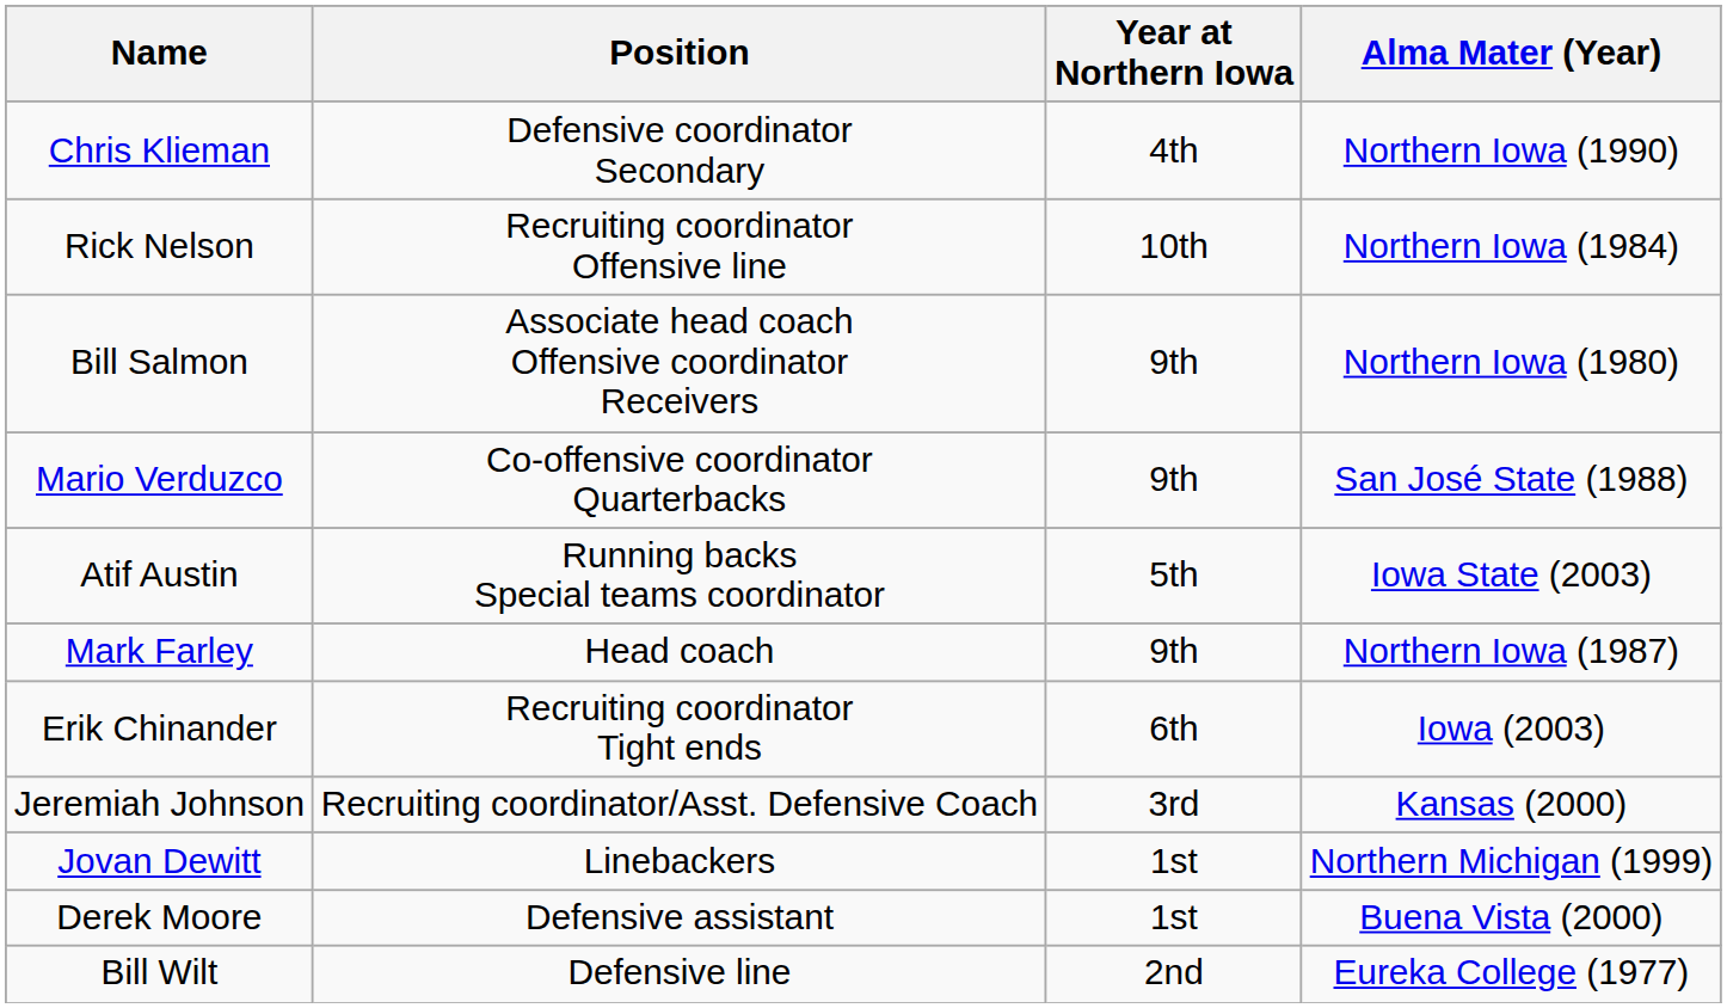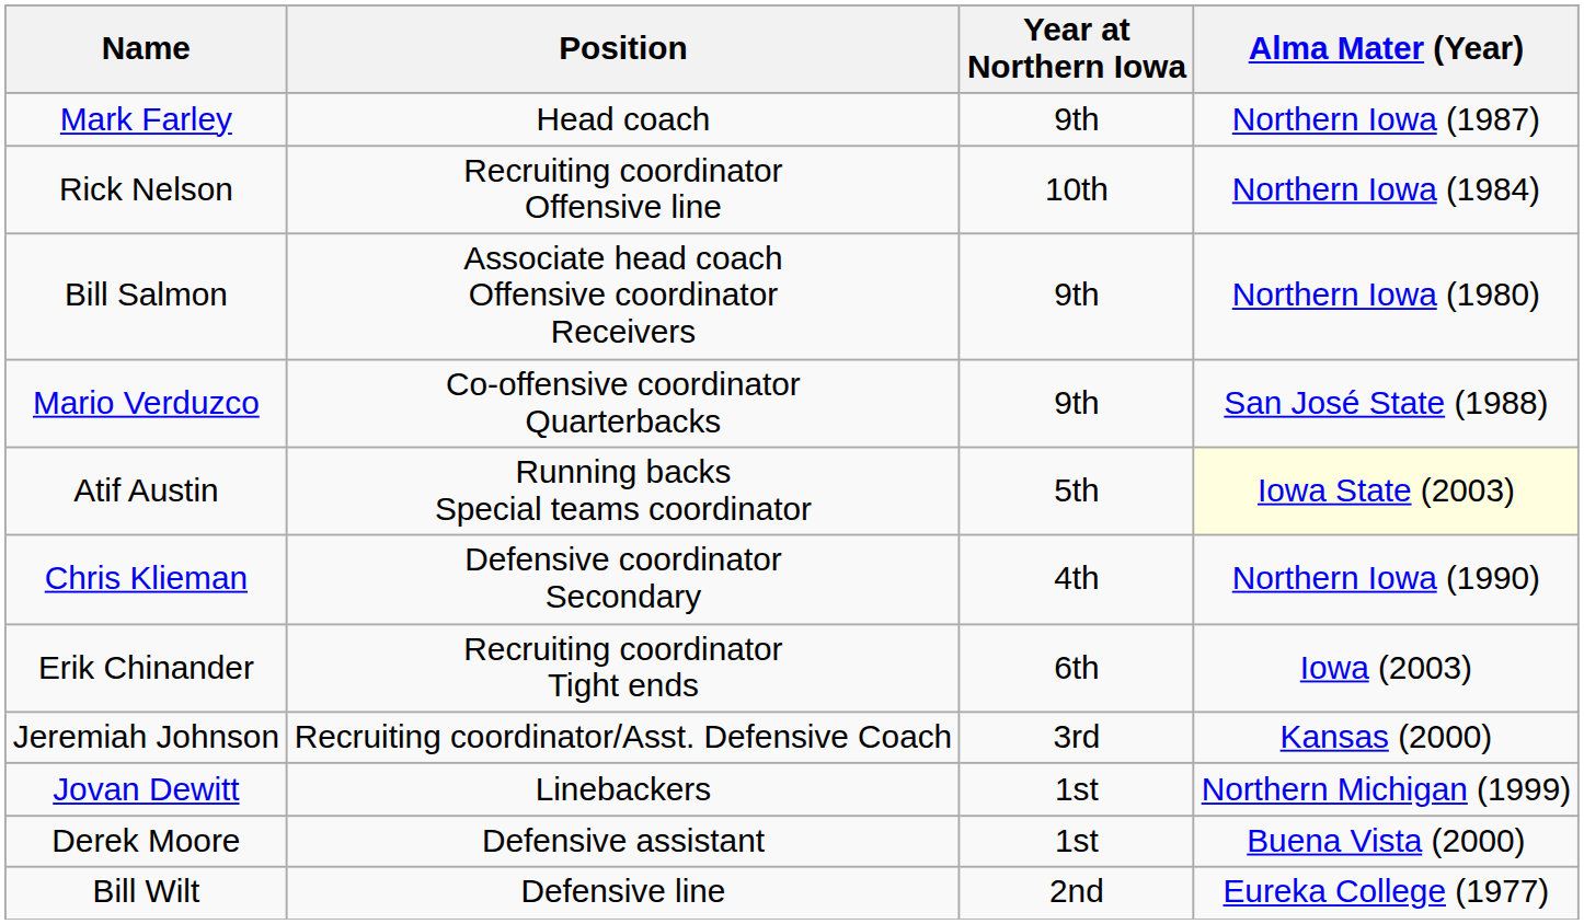 <table class="wikitable">
 <tr>
 <th>Name</th>
 <th>Position</th>
 <th>Year at <br> Northern Iowa</th>
 <th><a href='#'>Alma Mater</a> (Year)</th>
 </tr>
 <tr align="center">
-<td><a href='#'>Chris Klieman</a></td>
-<td>Defensive coordinator<br>Secondary</td>
-<td>4th</td>
-<td><a href='#'>Northern Iowa</a> (1990)</td>
+<td><a href='#'>Mark Farley</a></td>
+<td>Head coach</td>
+<td>9th</td>
+<td><a href='#'>Northern Iowa</a> (1987)</td>
 </tr>
 <tr align="center">
 <td>Rick Nelson</td>
 <td>Recruiting coordinator<br>Offensive line</td>
 <td>10th</td>
 <td><a href='#'>Northern Iowa</a> (1984)</td>
 </tr>
 <tr align="center">
 <td>Bill Salmon</td>
 <td>Associate head coach<br>Offensive coordinator<br>Receivers</td>
 <td>9th</td>
 <td><a href='#'>Northern Iowa</a> (1980)</td>
 </tr>
 <tr align="center">
 <td><a href='#'>Mario Verduzco</a></td>
 <td>Co-offensive coordinator<br>Quarterbacks</td>
 <td>9th</td>
 <td><a href='#'>San José State</a> (1988)</td>
 </tr>
 <tr align="center">
 <td>Atif Austin</td>
 <td>Running backs<br>Special teams coordinator</td>
 <td>5th</td>
-<td><a href='#'>Iowa State</a> (2003)</td>
+<td style="background: lightyellow;"><a href='#'>Iowa State</a> (2003)</td>
 </tr>
 <tr align="center">
-<td><a href='#'>Mark Farley</a></td>
-<td>Head coach</td>
-<td>9th</td>
-<td><a href='#'>Northern Iowa</a> (1987)</td>
+<td><a href='#'>Chris Klieman</a></td>
+<td>Defensive coordinator<br>Secondary</td>
+<td>4th</td>
+<td><a href='#'>Northern Iowa</a> (1990)</td>
 </tr>
 <tr align="center">
 <td>Erik Chinander</td>
 <td>Recruiting coordinator<br>Tight ends</td>
 <td>6th</td>
 <td><a href='#'>Iowa</a> (2003)</td>
 </tr>
 <tr align="center">
 <td>Jeremiah Johnson</td>
 <td>Recruiting coordinator/Asst. Defensive Coach</td>
 <td>3rd</td>
 <td><a href='#'>Kansas</a> (2000)</td>
 </tr>
 <tr align="center">
 <td><a href='#'>Jovan Dewitt</a></td>
 <td>Linebackers</td>
 <td>1st</td>
 <td><a href='#'>Northern Michigan</a> (1999)</td>
 </tr>
 <tr align="center">
 <td>Derek Moore</td>
 <td>Defensive assistant</td>
 <td>1st</td>
 <td><a href='#'>Buena Vista</a> (2000)</td>
 </tr>
 <tr align="center">
 <td>Bill Wilt</td>
 <td>Defensive line</td>
 <td>2nd</td>
 <td><a href='#'>Eureka College</a> (1977)</td>
 </tr>
 </table>
